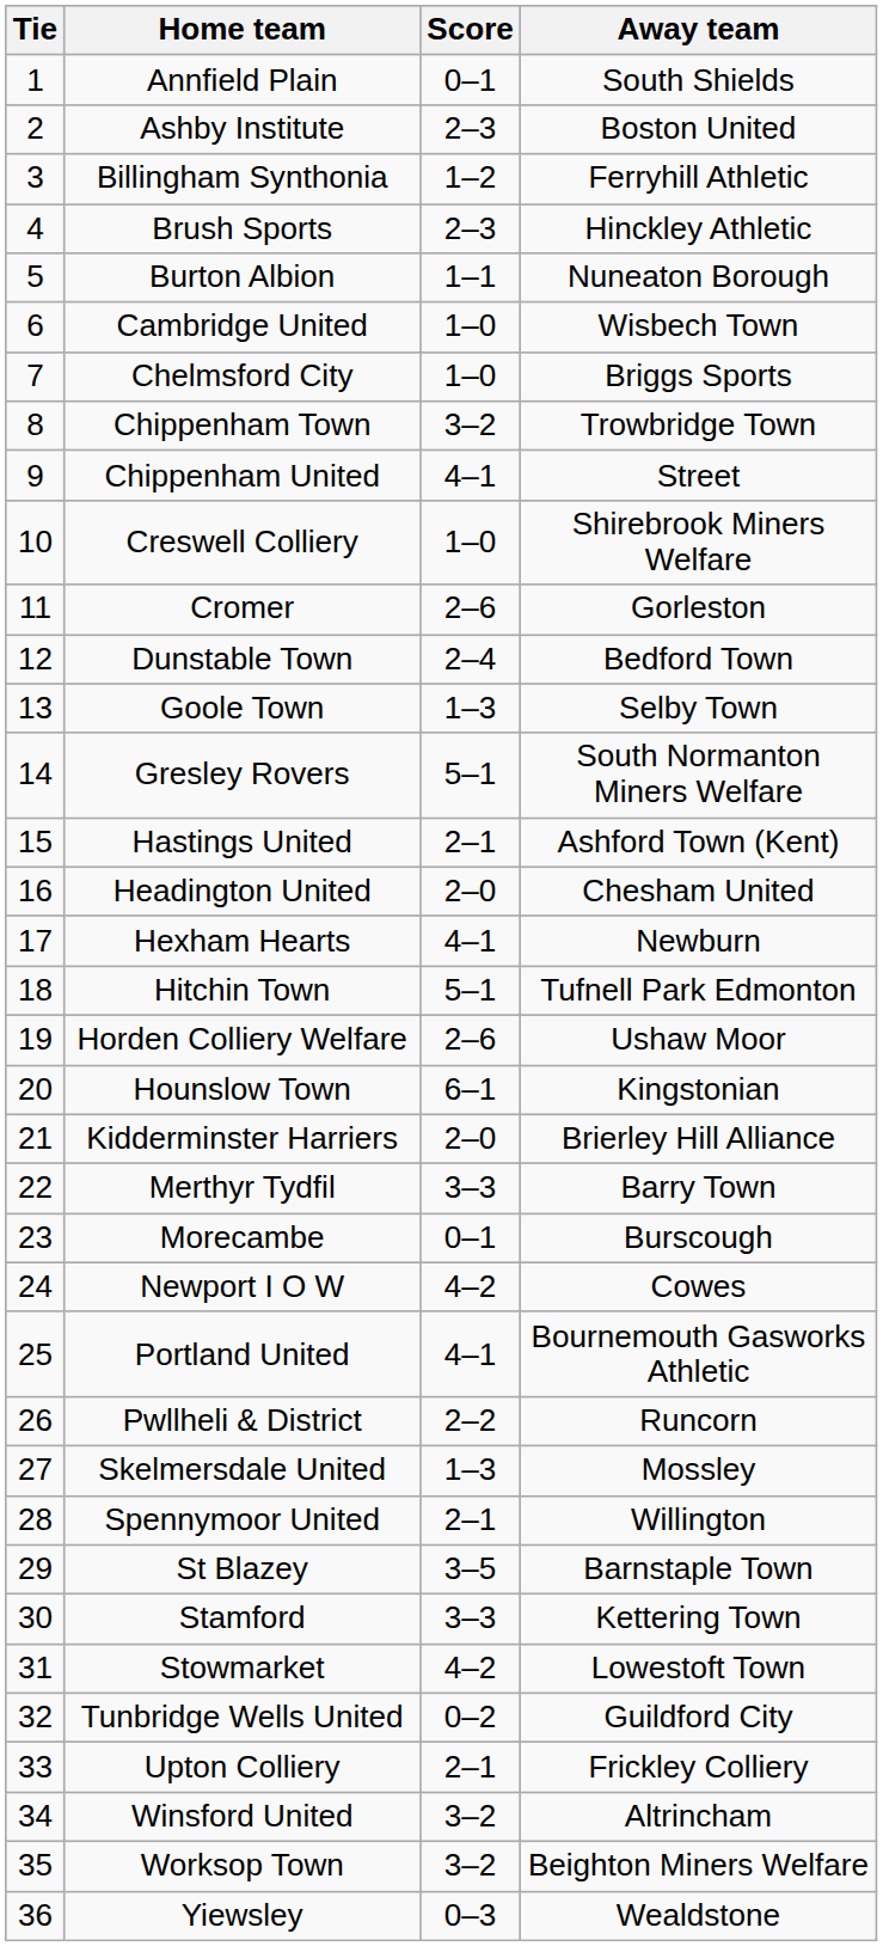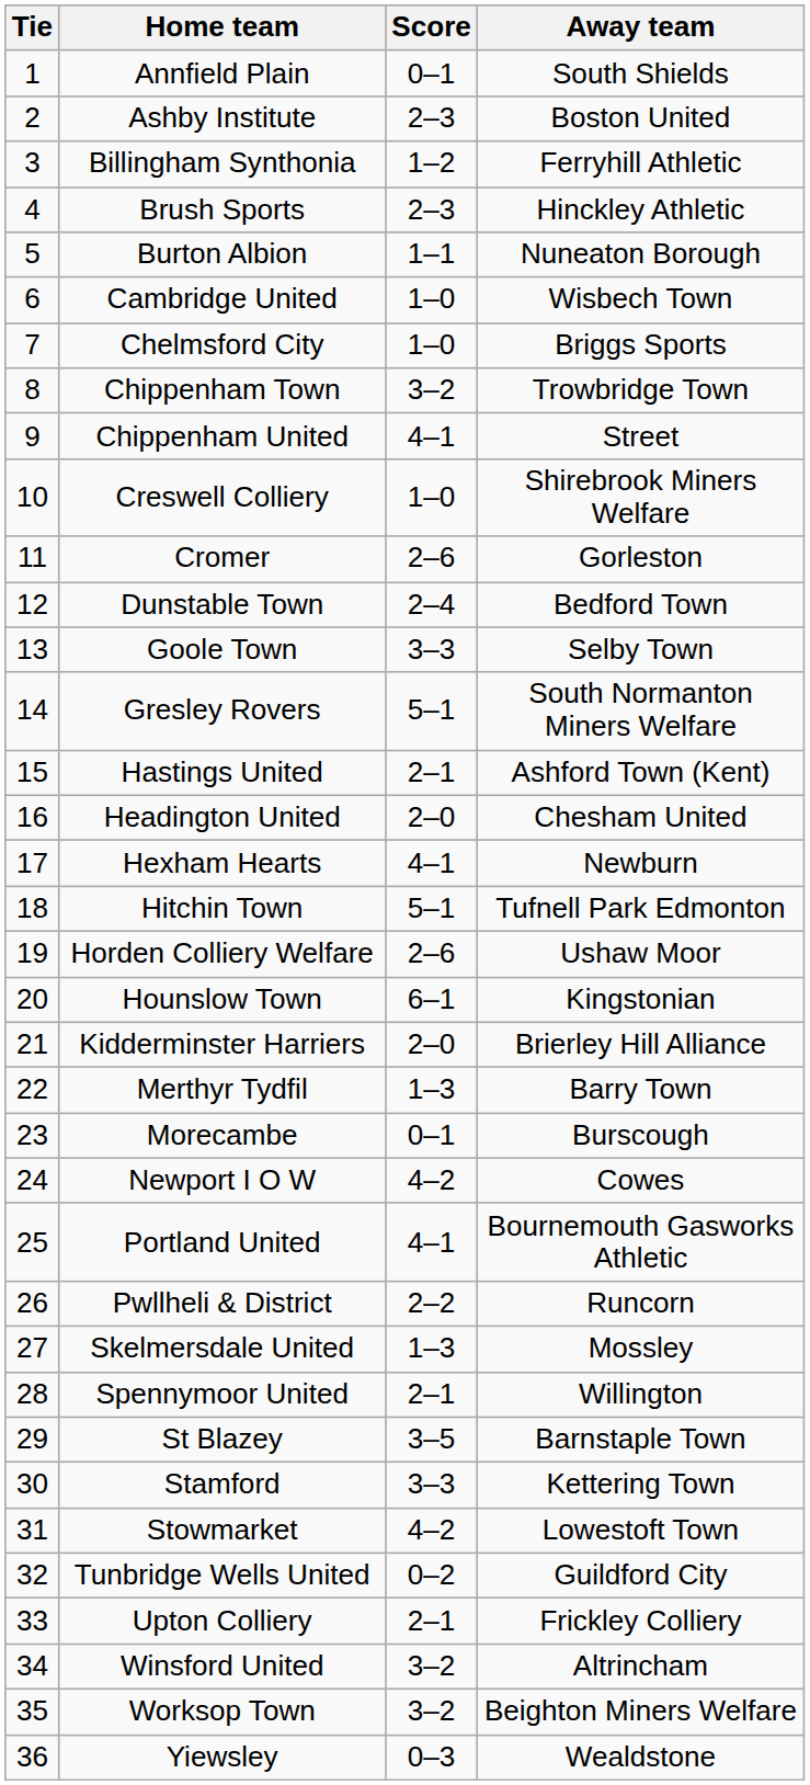 <table class="wikitable" style="text-align:center;">
 <tr>
 <th width=20>Tie</th>
 <th width=175>Home team</th>
 <th width=20>Score</th>
 <th width=175>Away team</th>
 </tr>
 <tr>
 <td>1</td>
 <td>Annfield Plain</td>
 <td>0–1</td>
 <td>South Shields</td>
 </tr>
 <tr>
 <td>2</td>
 <td>Ashby Institute</td>
 <td>2–3</td>
 <td>Boston United</td>
 </tr>
 <tr>
 <td>3</td>
 <td>Billingham Synthonia</td>
 <td>1–2</td>
 <td>Ferryhill Athletic</td>
 </tr>
 <tr>
 <td>4</td>
 <td>Brush Sports</td>
 <td>2–3</td>
 <td>Hinckley Athletic</td>
 </tr>
 <tr>
 <td>5</td>
 <td>Burton Albion</td>
 <td>1–1</td>
 <td>Nuneaton Borough</td>
 </tr>
 <tr>
 <td>6</td>
 <td>Cambridge United</td>
 <td>1–0</td>
 <td>Wisbech Town</td>
 </tr>
 <tr>
 <td>7</td>
 <td>Chelmsford City</td>
 <td>1–0</td>
 <td>Briggs Sports</td>
 </tr>
 <tr>
 <td>8</td>
 <td>Chippenham Town</td>
 <td>3–2</td>
 <td>Trowbridge Town</td>
 </tr>
 <tr>
 <td>9</td>
 <td>Chippenham United</td>
 <td>4–1</td>
 <td>Street</td>
 </tr>
 <tr>
 <td>10</td>
 <td>Creswell Colliery</td>
 <td>1–0</td>
 <td>Shirebrook Miners Welfare</td>
 </tr>
 <tr>
 <td>11</td>
 <td>Cromer</td>
 <td>2–6</td>
 <td>Gorleston</td>
 </tr>
 <tr>
 <td>12</td>
 <td>Dunstable Town</td>
 <td>2–4</td>
 <td>Bedford Town</td>
 </tr>
 <tr>
 <td>13</td>
 <td>Goole Town</td>
-<td>1–3</td>
+<td>3–3</td>
 <td>Selby Town</td>
 </tr>
 <tr>
 <td>14</td>
 <td>Gresley Rovers</td>
 <td>5–1</td>
 <td>South Normanton Miners Welfare</td>
 </tr>
 <tr>
 <td>15</td>
 <td>Hastings United</td>
 <td>2–1</td>
 <td>Ashford Town (Kent)</td>
 </tr>
 <tr>
 <td>16</td>
 <td>Headington United</td>
 <td>2–0</td>
 <td>Chesham United</td>
 </tr>
 <tr>
 <td>17</td>
 <td>Hexham Hearts</td>
 <td>4–1</td>
 <td>Newburn</td>
 </tr>
 <tr>
 <td>18</td>
 <td>Hitchin Town</td>
 <td>5–1</td>
 <td>Tufnell Park Edmonton</td>
 </tr>
 <tr>
 <td>19</td>
 <td>Horden Colliery Welfare</td>
 <td>2–6</td>
 <td>Ushaw Moor</td>
 </tr>
 <tr>
 <td>20</td>
 <td>Hounslow Town</td>
 <td>6–1</td>
 <td>Kingstonian</td>
 </tr>
 <tr>
 <td>21</td>
 <td>Kidderminster Harriers</td>
 <td>2–0</td>
 <td>Brierley Hill Alliance</td>
 </tr>
 <tr>
 <td>22</td>
 <td>Merthyr Tydfil</td>
-<td>3–3</td>
+<td>1–3</td>
 <td>Barry Town</td>
 </tr>
 <tr>
 <td>23</td>
 <td>Morecambe</td>
 <td>0–1</td>
 <td>Burscough</td>
 </tr>
 <tr>
 <td>24</td>
 <td>Newport I O W</td>
 <td>4–2</td>
 <td>Cowes</td>
 </tr>
 <tr>
 <td>25</td>
 <td>Portland United</td>
 <td>4–1</td>
 <td>Bournemouth Gasworks Athletic</td>
 </tr>
 <tr>
 <td>26</td>
 <td>Pwllheli & District</td>
 <td>2–2</td>
 <td>Runcorn</td>
 </tr>
 <tr>
 <td>27</td>
 <td>Skelmersdale United</td>
 <td>1–3</td>
 <td>Mossley</td>
 </tr>
 <tr>
 <td>28</td>
 <td>Spennymoor United</td>
 <td>2–1</td>
 <td>Willington</td>
 </tr>
 <tr>
 <td>29</td>
 <td>St Blazey</td>
 <td>3–5</td>
 <td>Barnstaple Town</td>
 </tr>
 <tr>
 <td>30</td>
 <td>Stamford</td>
 <td>3–3</td>
 <td>Kettering Town</td>
 </tr>
 <tr>
 <td>31</td>
 <td>Stowmarket</td>
 <td>4–2</td>
 <td>Lowestoft Town</td>
 </tr>
 <tr>
 <td>32</td>
 <td>Tunbridge Wells United</td>
 <td>0–2</td>
 <td>Guildford City</td>
 </tr>
 <tr>
 <td>33</td>
 <td>Upton Colliery</td>
 <td>2–1</td>
 <td>Frickley Colliery</td>
 </tr>
 <tr>
 <td>34</td>
 <td>Winsford United</td>
 <td>3–2</td>
 <td>Altrincham</td>
 </tr>
 <tr>
 <td>35</td>
 <td>Worksop Town</td>
 <td>3–2</td>
 <td>Beighton Miners Welfare</td>
 </tr>
 <tr>
 <td>36</td>
 <td>Yiewsley</td>
 <td>0–3</td>
 <td>Wealdstone</td>
 </tr>
 </table>
